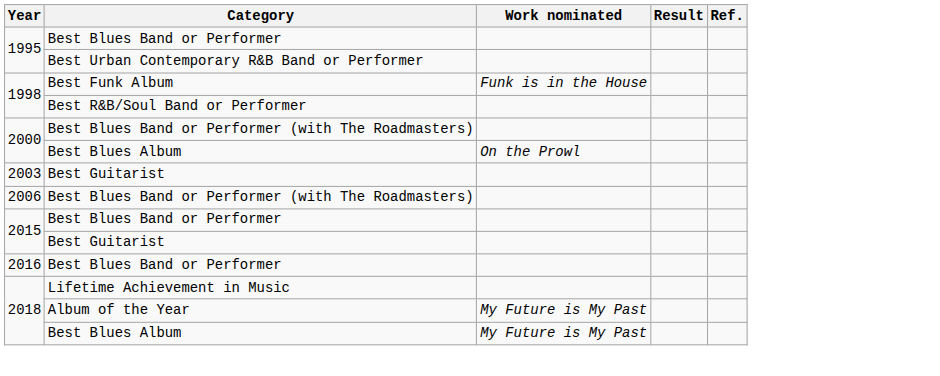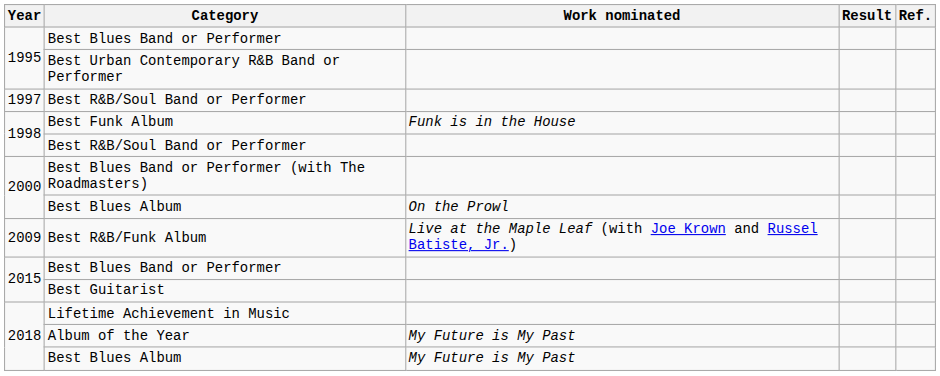 <table class="wikitable">
 <tr>
 <th>Year</th>
 <th>Category</th>
 <th>Work nominated</th>
 <th>Result</th>
 <th>Ref.</th>
 </tr>
 <tr>
 <td rowspan="2">1995</td>
 <td>Best Blues Band or Performer</td>
 <td></td>
 <td></td>
 <td></td>
 </tr>
 <tr>
 <td>Best Urban Contemporary R&B Band or Performer</td>
+<td></td>
+<td></td>
+<td></td>
+</tr>
+<tr>
+<td>1997</td>
+<td>Best R&B/Soul Band or Performer</td>
 <td></td>
 <td></td>
 <td></td>
 </tr>
 <tr>
 <td rowspan="2">1998</td>
 <td>Best Funk Album</td>
 <td><em>Funk is in the House</em></td>
 <td></td>
 <td></td>
 </tr>
 <tr>
 <td>Best R&B/Soul Band or Performer</td>
 <td></td>
 <td></td>
 <td></td>
 </tr>
 <tr>
 <td rowspan="2">2000</td>
 <td>Best Blues Band or Performer (with The Roadmasters)</td>
 <td></td>
 <td></td>
 <td></td>
 </tr>
 <tr>
 <td>Best Blues Album</td>
 <td><em>On the Prowl</em></td>
 <td></td>
 <td></td>
 </tr>
 <tr>
-<td>2003</td>
-<td>Best Guitarist</td>
-<td></td>
-<td></td>
-<td></td>
-</tr>
-<tr>
-<td>2006</td>
-<td>Best Blues Band or Performer (with The Roadmasters)</td>
-<td></td>
+<td>2009</td>
+<td>Best R&B/Funk Album</td>
+<td><em>Live at the Maple Leaf</em> (with <a href='#'>Joe Krown</a> and <a href='#'>Russel Batiste, Jr.</a>)</td>
 <td></td>
 <td></td>
 </tr>
 <tr>
 <td rowspan="2">2015</td>
 <td>Best Blues Band or Performer</td>
 <td></td>
 <td></td>
 <td></td>
 </tr>
 <tr>
 <td>Best Guitarist</td>
-<td></td>
-<td></td>
-<td></td>
-</tr>
-<tr>
-<td>2016</td>
-<td>Best Blues Band or Performer</td>
 <td></td>
 <td></td>
 <td></td>
 </tr>
 <tr>
 <td rowspan="3">2018</td>
 <td>Lifetime Achievement in Music</td>
 <td></td>
 <td></td>
 <td></td>
 </tr>
 <tr>
 <td>Album of the Year</td>
 <td><em>My Future is My Past</em></td>
 <td></td>
 <td></td>
 </tr>
 <tr>
 <td>Best Blues Album</td>
 <td><em>My Future is My Past</em></td>
 <td></td>
 <td></td>
 </tr>
 </table>
